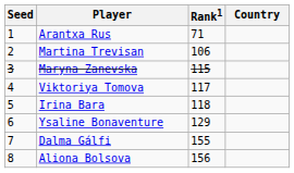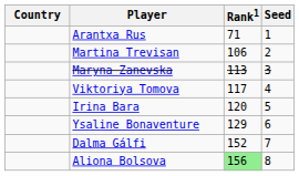 <table class="sortable wikitable">
 <tr>
-<th>Seed</th>
+<th width="70">Country</th>
 <th width="175">Player</th>
 <th>Rank<sup>1</sup></th>
-<th width="70">Country</th>
+<th>Seed</th>
 </tr>
 <tr>
-<td>1</td>
+<td></td>
 <td><a href='#'>Arantxa Rus</a></td>
 <td>71</td>
-<td></td>
+<td>1</td>
 </tr>
 <tr>
-<td>2</td>
+<td></td>
 <td><a href='#'>Martina Trevisan</a></td>
 <td>106</td>
-<td></td>
+<td>2</td>
 </tr>
 <tr>
+<td><s></s></td>
+<td><s><a href='#'>Maryna Zanevska</a></s></td>
+<td><s>113</s></td>
 <td><s>3</s></td>
-<td><s><a href='#'>Maryna Zanevska</a></s></td>
-<td><s>115</s></td>
-<td><s></s></td>
 </tr>
 <tr>
-<td>4</td>
+<td></td>
 <td><a href='#'>Viktoriya Tomova</a></td>
 <td>117</td>
-<td></td>
+<td>4</td>
 </tr>
 <tr>
+<td></td>
+<td><a href='#'>Irina Bara</a></td>
+<td>120</td>
 <td>5</td>
-<td><a href='#'>Irina Bara</a></td>
-<td>118</td>
-<td></td>
 </tr>
 <tr>
-<td>6</td>
+<td></td>
 <td><a href='#'>Ysaline Bonaventure</a></td>
 <td>129</td>
-<td></td>
+<td>6</td>
 </tr>
 <tr>
+<td></td>
+<td><a href='#'>Dalma Gálfi</a></td>
+<td>152</td>
 <td>7</td>
-<td><a href='#'>Dalma Gálfi</a></td>
-<td>155</td>
-<td></td>
 </tr>
 <tr>
+<td></td>
+<td><a href='#'>Aliona Bolsova</a></td>
+<td style="background: lightgreen;">156</td>
 <td>8</td>
-<td><a href='#'>Aliona Bolsova</a></td>
-<td>156</td>
-<td></td>
 </tr>
 </table>
